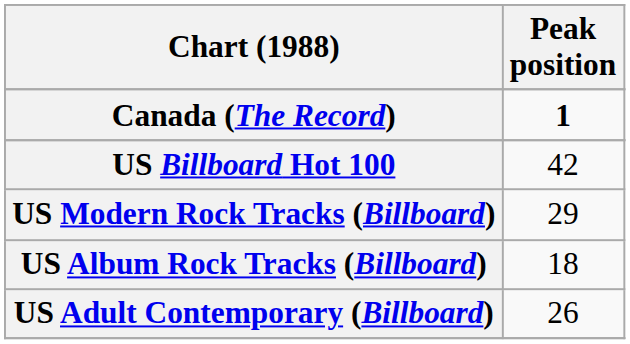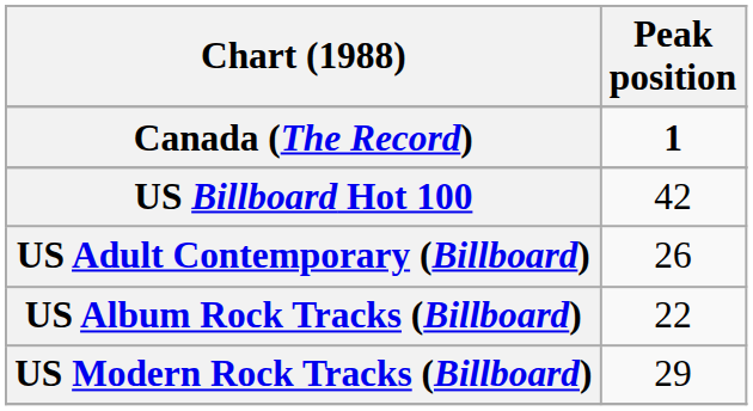 <table class="wikitable sortable plainrowheaders" style="text-align:center">
 <tr>
 <th>Chart (1988)</th>
 <th>Peak<br>position</th>
 </tr>
 <tr>
 </tr>
 <tr>
 </tr>
 <tr>
 <th scope="row">Canada (<em><a href='#'>The Record</a></em>)</th>
 <td><strong>1</strong></td>
 </tr>
 <tr>
 </tr>
 <tr>
 </tr>
 <tr>
 </tr>
 <tr>
 </tr>
 <tr>
 </tr>
 <tr>
 <th scope="row">US <a href='#'><em>Billboard</em> Hot 100</a></th>
 <td>42</td>
 </tr>
 <tr>
+<th scope="row">US <a href='#'>Adult Contemporary</a> (<em><a href='#'>Billboard</a></em>)</th>
+<td>26</td>
+</tr>
+<tr>
+<th scope="row">US <a href='#'>Album Rock Tracks</a> (<em><a href='#'>Billboard</a></em>)</th>
+<td>22</td>
+</tr>
+<tr>
 <th scope="row">US <a href='#'>Modern Rock Tracks</a> (<em><a href='#'>Billboard</a></em>)</th>
 <td>29</td>
 </tr>
 <tr>
-<th scope="row">US <a href='#'>Album Rock Tracks</a> (<em><a href='#'>Billboard</a></em>)</th>
-<td>18</td>
-</tr>
-<tr>
-<th scope="row">US <a href='#'>Adult Contemporary</a> (<em><a href='#'>Billboard</a></em>)</th>
-<td>26</td>
-</tr>
-<tr>
 </tr>
 </table>
